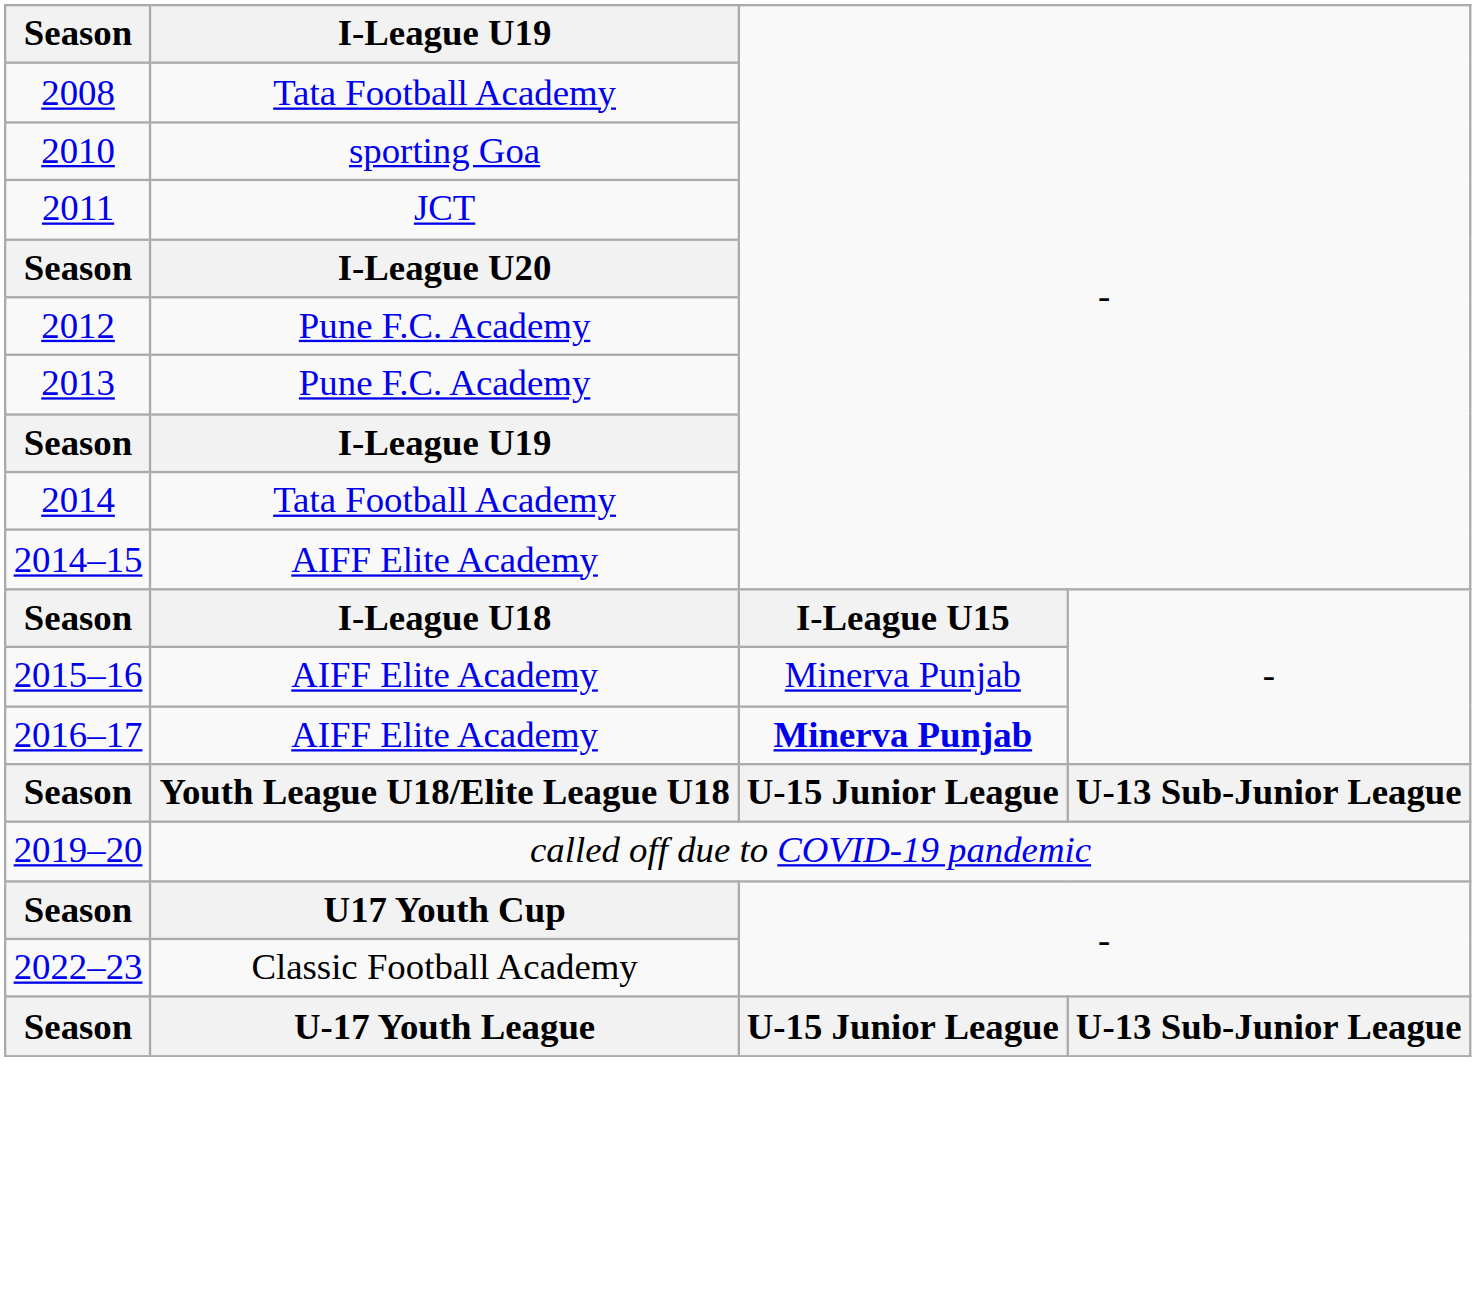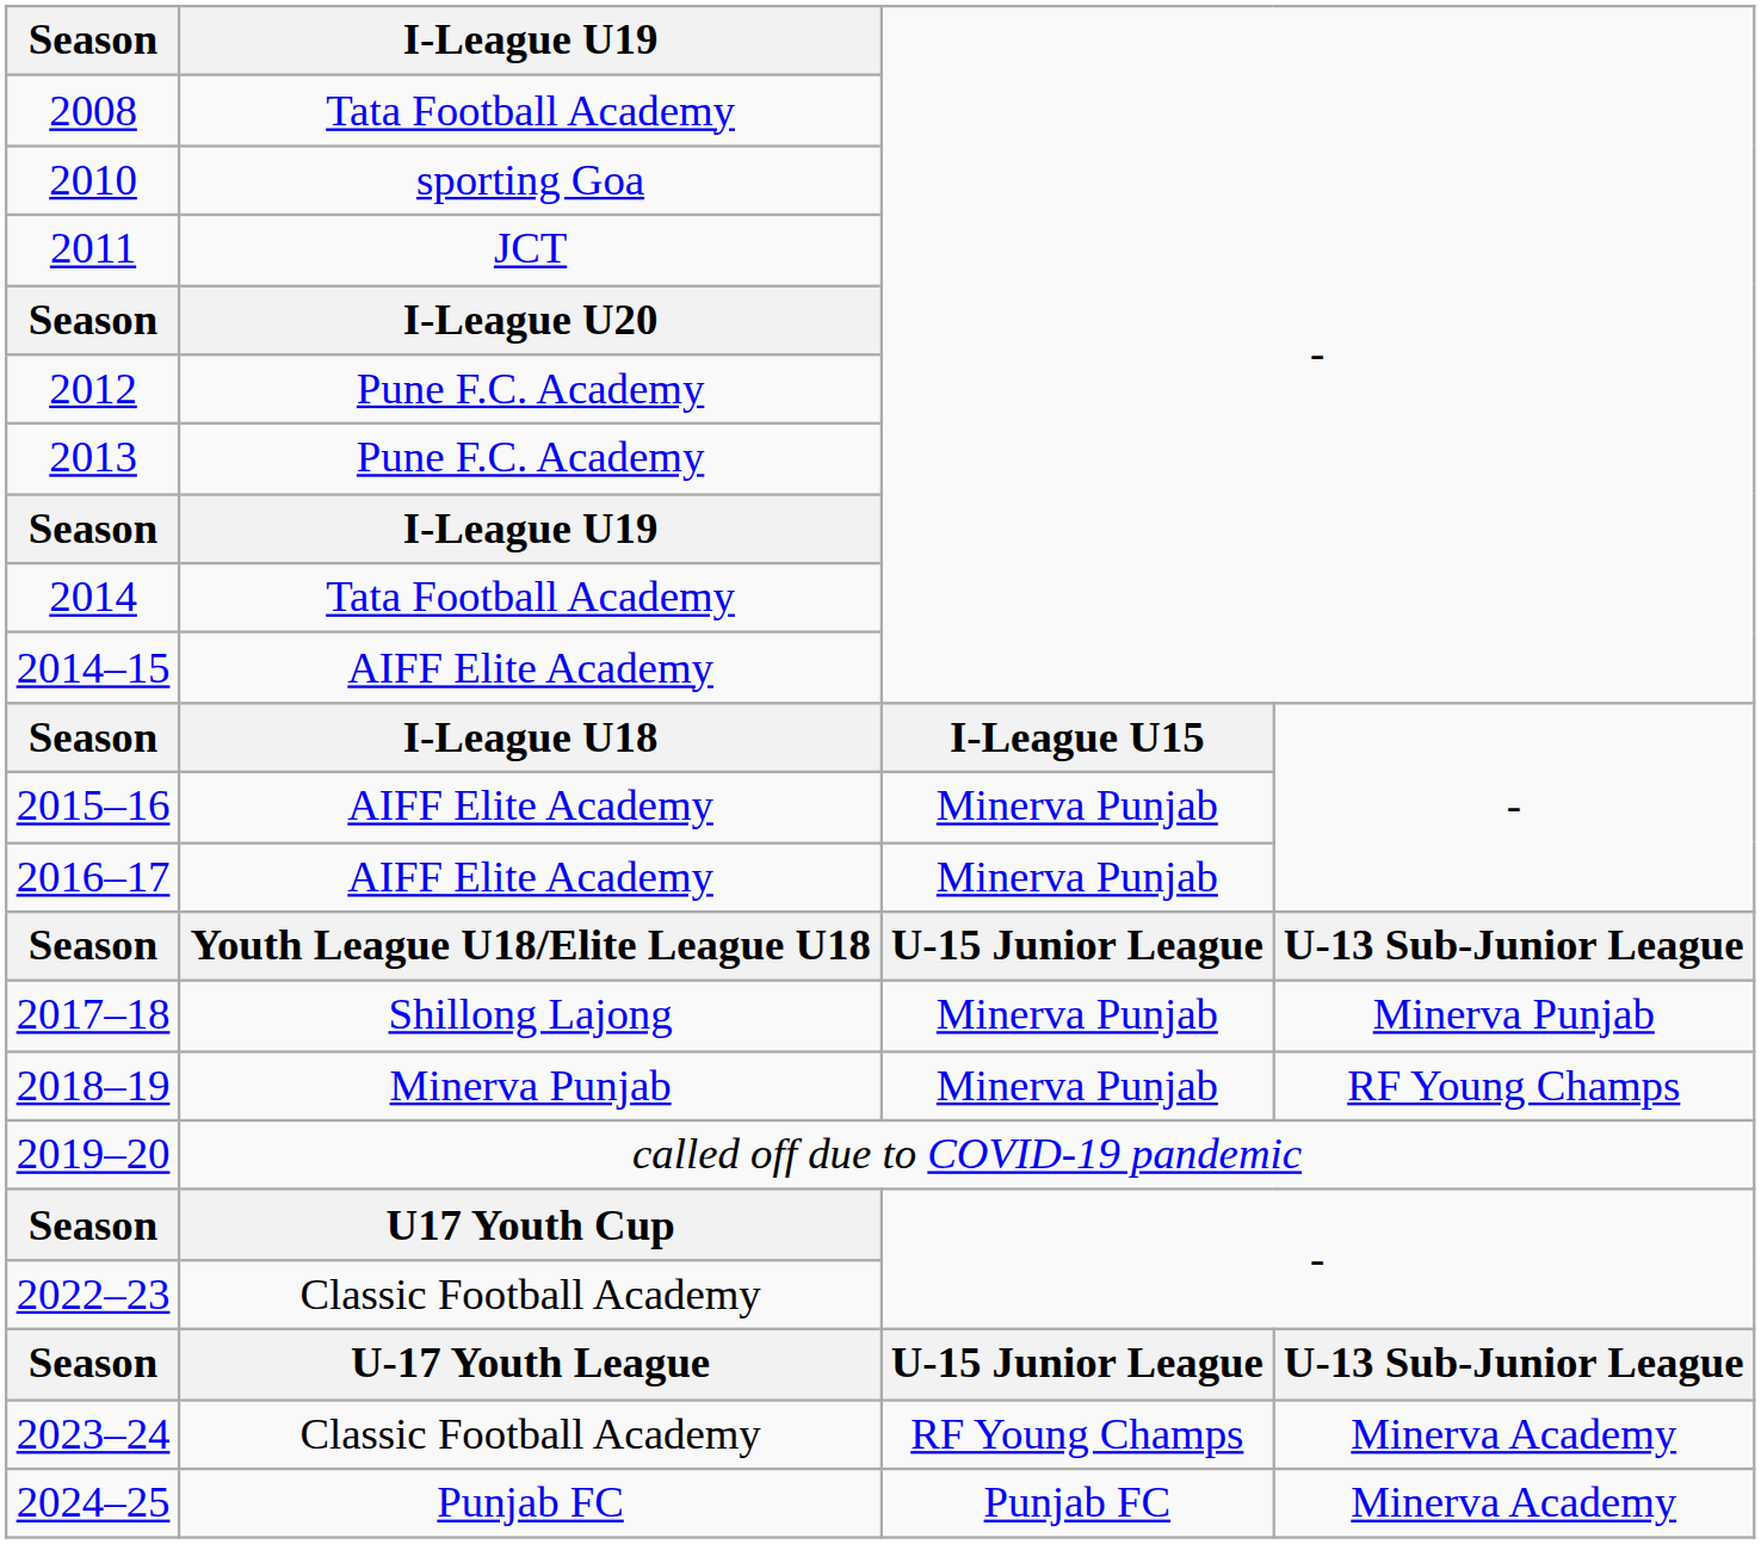 <table class="wikitable" style="text-align: center">
 <tr>
 <th>Season</th>
 <th>I-League U19</th>
 <td rowspan=10 colspan=2>-</td>
 </tr>
 <tr>
 <td><a href='#'>2008</a></td>
 <td colspan=1><a href='#'>Tata Football Academy</a></td>
 </tr>
 <tr>
 <td><a href='#'>2010</a></td>
 <td colapan=1><a href='#'>sporting Goa</a></td>
 </tr>
 <tr>
 <td><a href='#'>2011</a></td>
 <td colspan=1><a href='#'>JCT</a></td>
 </tr>
 <tr>
 <th>Season</th>
 <th>I-League U20</th>
 </tr>
 <tr>
 <td><a href='#'>2012</a></td>
 <td colspan="1"><a href='#'>Pune F.C. Academy</a></td>
 </tr>
 <tr>
 <td><a href='#'>2013</a></td>
 <td colspan="1"><a href='#'>Pune F.C. Academy</a></td>
 </tr>
 <tr>
 <th>Season</th>
 <th>I-League U19</th>
 </tr>
 <tr>
 <td><a href='#'>2014</a></td>
 <td colspan="1"><a href='#'>Tata Football Academy</a></td>
 </tr>
 <tr>
 <td><a href='#'>2014–15</a></td>
 <td colspan="1"><a href='#'>AIFF Elite Academy</a></td>
 </tr>
 <tr>
 <th>Season</th>
 <th>I-League U18</th>
 <th>I-League U15</th>
 <td rowspan=3>-</td>
 </tr>
 <tr>
 <td><a href='#'>2015–16</a></td>
 <td><a href='#'>AIFF Elite Academy</a></td>
 <td><a href='#'>Minerva Punjab</a></td>
 </tr>
 <tr>
 <td><a href='#'>2016–17</a></td>
 <td><a href='#'>AIFF Elite Academy</a></td>
-<td><strong><a href='#'>Minerva Punjab</a></strong></td>
+<td><a href='#'>Minerva Punjab</a></td>
 </tr>
 <tr>
 <th>Season</th>
 <th>Youth League U18/Elite League U18</th>
 <th>U-15 Junior League</th>
 <th>U-13 Sub-Junior League</th>
+</tr>
+<tr>
+<td><a href='#'>2017–18</a></td>
+<td><a href='#'>Shillong Lajong</a></td>
+<td><a href='#'>Minerva Punjab</a></td>
+<td><a href='#'>Minerva Punjab</a></td>
+</tr>
+<tr>
+<td><a href='#'>2018–19</a></td>
+<td><a href='#'>Minerva Punjab</a></td>
+<td><a href='#'>Minerva Punjab</a></td>
+<td><a href='#'>RF Young Champs</a></td>
 </tr>
 <tr>
 <td><a href='#'>2019–20</a></td>
 <td colspan=3><em>called off due to <a href='#'>COVID-19 pandemic</a></em></td>
 </tr>
 <tr>
 <th>Season</th>
 <th>U17 Youth Cup</th>
 <td rowspan=2 colspan=2>-</td>
 </tr>
 <tr>
 <td><a href='#'>2022–23</a></td>
 <td>Classic Football Academy</td>
 </tr>
 <tr>
 <th>Season</th>
 <th>U-17 Youth League</th>
 <th>U-15 Junior League</th>
 <th>U-13 Sub-Junior League</th>
 </tr>
+<tr>
+<td><a href='#'>2023–24</a></td>
+<td>Classic Football Academy</td>
+<td><a href='#'>RF Young Champs</a></td>
+<td><a href='#'>Minerva Academy</a></td>
+</tr>
+<tr>
+<td><a href='#'>2024–25</a></td>
+<td><a href='#'>Punjab FC</a></td>
+<td><a href='#'>Punjab FC</a></td>
+<td><a href='#'>Minerva Academy</a></td>
+</tr>
 </table>
